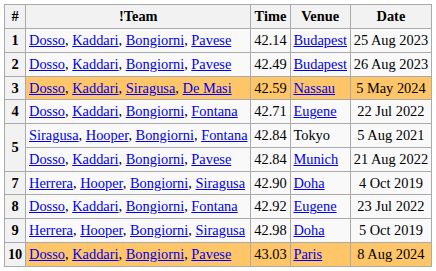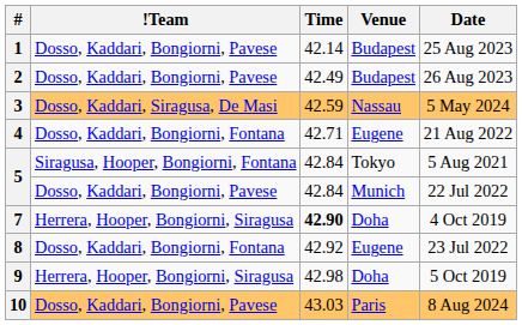 <table class="wikitable" style="font-size:90%; text-align:center;">
 <tr>
 <th>#</th>
 <th>!Team</th>
 <th>Time</th>
 <th>Venue</th>
 <th>Date</th>
 </tr>
 <tr>
 <th>1</th>
 <td align="left"><a href='#'>Dosso</a>, <a href='#'>Kaddari</a>, <a href='#'>Bongiorni</a>, <a href='#'>Pavese</a></td>
 <td>42.14</td>
 <td align="left"> <a href='#'>Budapest</a></td>
 <td>25 Aug 2023</td>
 </tr>
 <tr>
 <th>2</th>
 <td align="left"><a href='#'>Dosso</a>, <a href='#'>Kaddari</a>, <a href='#'>Bongiorni</a>, <a href='#'>Pavese</a></td>
 <td>42.49</td>
 <td align="left"> <a href='#'>Budapest</a></td>
 <td>26 Aug 2023</td>
 </tr>
 <tr bgcolor=ffc569>
 <th>3</th>
 <td align="left"><a href='#'>Dosso</a>, <a href='#'>Kaddari</a>, <a href='#'>Siragusa</a>, <a href='#'>De Masi</a></td>
 <td>42.59</td>
 <td align="left"> <a href='#'>Nassau</a></td>
 <td>5 May 2024</td>
 </tr>
 <tr>
 <th>4</th>
 <td align="left"><a href='#'>Dosso</a>, <a href='#'>Kaddari</a>, <a href='#'>Bongiorni</a>, <a href='#'>Fontana</a></td>
 <td>42.71</td>
 <td align="left"> <a href='#'>Eugene</a></td>
-<td>22 Jul 2022</td>
+<td>21 Aug 2022</td>
 </tr>
 <tr>
 <th rowspan=2>5</th>
 <td align="left"><a href='#'>Siragusa</a>, <a href='#'>Hooper</a>, <a href='#'>Bongiorni</a>, <a href='#'>Fontana</a></td>
 <td>42.84</td>
 <td align="left"> Tokyo</td>
 <td>5 Aug 2021</td>
 </tr>
 <tr>
 <td align="left"><a href='#'>Dosso</a>, <a href='#'>Kaddari</a>, <a href='#'>Bongiorni</a>, <a href='#'>Pavese</a></td>
 <td>42.84</td>
 <td align="left"> <a href='#'>Munich</a></td>
-<td>21 Aug 2022</td>
+<td>22 Jul 2022</td>
 </tr>
 <tr>
 <th>7</th>
 <td align="left"><a href='#'>Herrera</a>, <a href='#'>Hooper</a>, <a href='#'>Bongiorni</a>, <a href='#'>Siragusa</a></td>
-<td>42.90</td>
+<td><strong>42.90</strong></td>
 <td align="left"> <a href='#'>Doha</a></td>
 <td>4 Oct 2019</td>
 </tr>
 <tr>
 <th>8</th>
 <td align="left"><a href='#'>Dosso</a>, <a href='#'>Kaddari</a>, <a href='#'>Bongiorni</a>, <a href='#'>Fontana</a></td>
 <td>42.92</td>
 <td align="left"> <a href='#'>Eugene</a></td>
 <td>23 Jul 2022</td>
 </tr>
 <tr>
 <th>9</th>
 <td align="left"><a href='#'>Herrera</a>, <a href='#'>Hooper</a>, <a href='#'>Bongiorni</a>, <a href='#'>Siragusa</a></td>
 <td>42.98</td>
 <td align="left"> <a href='#'>Doha</a></td>
 <td>5 Oct 2019</td>
 </tr>
 <tr bgcolor=ffc569>
 <th>10</th>
 <td align="left"><a href='#'>Dosso</a>, <a href='#'>Kaddari</a>, <a href='#'>Bongiorni</a>, <a href='#'>Pavese</a></td>
 <td>43.03</td>
 <td align="left"> <a href='#'>Paris</a></td>
 <td>8 Aug 2024</td>
 </tr>
 </table>
